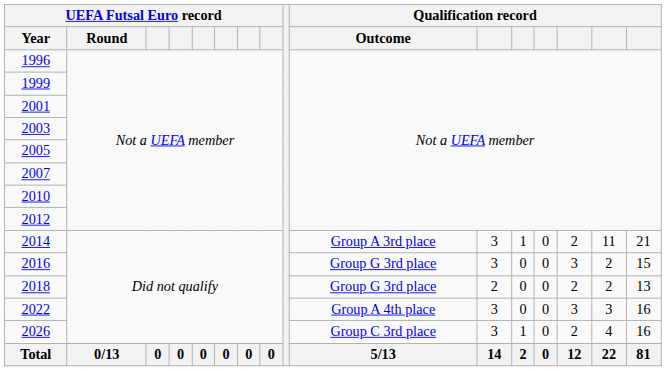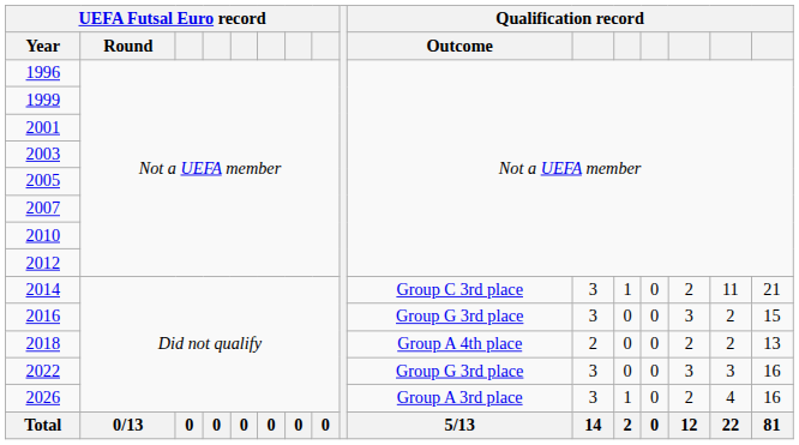 <table class="wikitable" style="text-align: center;">
 <tr>
 <th colspan=8><a href='#'>UEFA Futsal Euro</a> record</th>
 <th width=1% rowspan=17></th>
 <th colspan=7>Qualification record</th>
 </tr>
 <tr>
 <th>Year</th>
 <th>Round</th>
 <th></th>
 <th></th>
 <th></th>
 <th></th>
 <th></th>
 <th></th>
 <th>Outcome</th>
 <th></th>
 <th></th>
 <th></th>
 <th></th>
 <th></th>
 <th></th>
 </tr>
 <tr>
 <td> <a href='#'>1996</a></td>
 <td colspan=7 rowspan=8><em>Not a <a href='#'>UEFA</a> member</em></td>
 <td colspan=7 rowspan=8><em>Not a <a href='#'>UEFA</a> member</em></td>
 </tr>
 <tr>
 <td> <a href='#'>1999</a></td>
 </tr>
 <tr>
 <td> <a href='#'>2001</a></td>
 </tr>
 <tr>
 <td> <a href='#'>2003</a></td>
 </tr>
 <tr>
 <td> <a href='#'>2005</a></td>
 </tr>
 <tr>
 <td> <a href='#'>2007</a></td>
 </tr>
 <tr>
 <td> <a href='#'>2010</a></td>
 </tr>
 <tr>
 <td> <a href='#'>2012</a></td>
 </tr>
 <tr>
 <td> <a href='#'>2014</a></td>
 <td colspan=7 rowspan=5><em>Did not qualify</em></td>
-<td><a href='#'>Group A 3rd place</a></td>
+<td><a href='#'>Group C 3rd place</a></td>
 <td>3</td>
 <td>1</td>
 <td>0</td>
 <td>2</td>
 <td>11</td>
 <td>21</td>
 </tr>
 <tr>
 <td> <a href='#'>2016</a></td>
 <td><a href='#'>Group G 3rd place</a></td>
 <td>3</td>
 <td>0</td>
 <td>0</td>
 <td>3</td>
 <td>2</td>
 <td>15</td>
 </tr>
 <tr>
 <td> <a href='#'>2018</a></td>
-<td><a href='#'>Group G 3rd place</a></td>
+<td><a href='#'>Group A 4th place</a></td>
 <td>2</td>
 <td>0</td>
 <td>0</td>
 <td>2</td>
 <td>2</td>
 <td>13</td>
 </tr>
 <tr>
 <td> <a href='#'>2022</a></td>
-<td><a href='#'>Group A 4th place</a></td>
+<td><a href='#'>Group G 3rd place</a></td>
 <td>3</td>
 <td>0</td>
 <td>0</td>
 <td>3</td>
 <td>3</td>
 <td>16</td>
 </tr>
 <tr>
 <td> <a href='#'>2026</a></td>
-<td><a href='#'>Group C 3rd place</a></td>
+<td><a href='#'>Group A 3rd place</a></td>
 <td>3</td>
 <td>1</td>
 <td>0</td>
 <td>2</td>
 <td>4</td>
 <td>16</td>
 </tr>
 <tr>
 <th><strong>Total</strong></th>
 <th>0/13</th>
 <th>0</th>
 <th>0</th>
 <th>0</th>
 <th>0</th>
 <th>0</th>
 <th>0</th>
 <th>5/13</th>
 <th>14</th>
 <th>2</th>
 <th>0</th>
 <th>12</th>
 <th>22</th>
 <th>81</th>
 </tr>
 </table>
